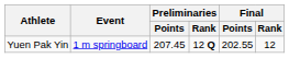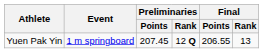 <table class=wikitable style=font-size:90%;text-align:center>
 <tr>
 <th rowspan="2">Athlete</th>
 <th rowspan="2">Event</th>
 <th colspan="2">Preliminaries</th>
 <th colspan="2">Final</th>
 </tr>
 <tr style="font-size:95%">
 <th>Points</th>
 <th>Rank</th>
 <th>Points</th>
 <th>Rank</th>
 </tr>
 <tr>
 <td align=left>Yuen Pak Yin</td>
 <td align=left><a href='#'>1 m springboard</a></td>
 <td>207.45</td>
 <td>12 <strong>Q</strong></td>
-<td>202.55</td>
-<td>12</td>
+<td>206.55</td>
+<td>13</td>
 </tr>
 </table>
